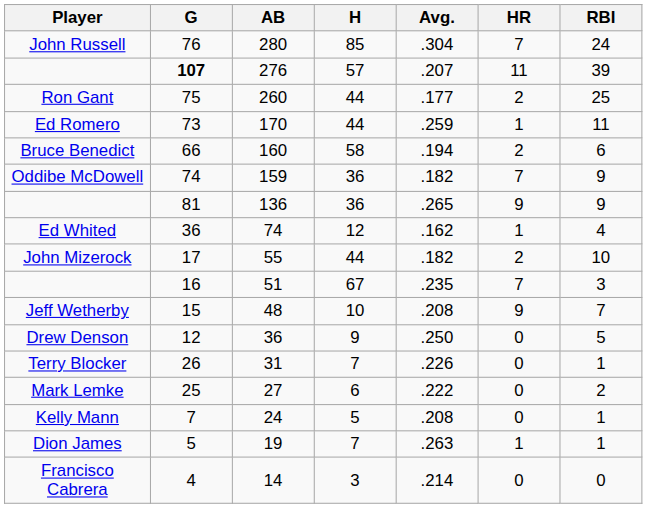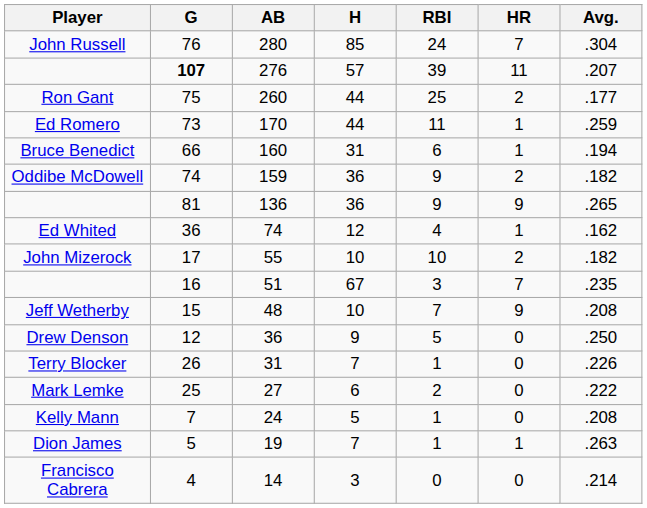 <table class="wikitable sortable">
 <tr>
 <th bgcolor="#DDDDFF" width="16%">Player</th>
 <th bgcolor="#DDDDFF" width="9%">G</th>
 <th bgcolor="#DDDDFF" width="9%">AB</th>
 <th bgcolor="#DDDDFF" width="9%">H</th>
+<th bgcolor="#DDDDFF" width="9%">RBI</th>
+<th bgcolor="#DDDDFF" width="9%">HR</th>
 <th bgcolor="#DDDDFF" width="9%">Avg.</th>
-<th bgcolor="#DDDDFF" width="9%">HR</th>
-<th bgcolor="#DDDDFF" width="9%">RBI</th>
 </tr>
 <tr align="center">
 <td><a href='#'>John Russell</a></td>
 <td>76</td>
 <td>280</td>
 <td>85</td>
+<td>24</td>
+<td>7</td>
 <td>.304</td>
-<td>7</td>
-<td>24</td>
 </tr>
 <tr align=center>
 <td></td>
 <td><strong>107</strong></td>
 <td>276</td>
 <td>57</td>
+<td>39</td>
+<td>11</td>
 <td>.207</td>
-<td>11</td>
-<td>39</td>
 </tr>
 <tr align="center">
 <td><a href='#'>Ron Gant</a></td>
 <td>75</td>
 <td>260</td>
 <td>44</td>
+<td>25</td>
+<td>2</td>
 <td>.177</td>
-<td>2</td>
-<td>25</td>
 </tr>
 <tr align=center>
 <td><a href='#'>Ed Romero</a></td>
 <td>73</td>
 <td>170</td>
 <td>44</td>
+<td>11</td>
+<td>1</td>
 <td>.259</td>
-<td>1</td>
-<td>11</td>
 </tr>
 <tr align=center>
 <td><a href='#'>Bruce Benedict</a></td>
 <td>66</td>
 <td>160</td>
-<td>58</td>
+<td>31</td>
+<td>6</td>
+<td>1</td>
 <td>.194</td>
-<td>2</td>
-<td>6</td>
 </tr>
 <tr align=center>
 <td><a href='#'>Oddibe McDowell</a></td>
 <td>74</td>
 <td>159</td>
 <td>36</td>
+<td>9</td>
+<td>2</td>
 <td>.182</td>
-<td>7</td>
-<td>9</td>
 </tr>
 <tr align=center>
 <td></td>
 <td>81</td>
 <td>136</td>
 <td>36</td>
-<td>.265</td>
 <td>9</td>
 <td>9</td>
+<td>.265</td>
 </tr>
 <tr align="center">
 <td><a href='#'>Ed Whited</a></td>
 <td>36</td>
 <td>74</td>
 <td>12</td>
+<td>4</td>
+<td>1</td>
 <td>.162</td>
-<td>1</td>
-<td>4</td>
 </tr>
 <tr align=center>
 <td><a href='#'>John Mizerock</a></td>
 <td>17</td>
 <td>55</td>
-<td>44</td>
+<td>10</td>
+<td>10</td>
+<td>2</td>
 <td>.182</td>
-<td>2</td>
-<td>10</td>
 </tr>
 <tr align=center>
 <td></td>
 <td>16</td>
 <td>51</td>
 <td>67</td>
+<td>3</td>
+<td>7</td>
 <td>.235</td>
-<td>7</td>
-<td>3</td>
 </tr>
 <tr align="center">
 <td><a href='#'>Jeff Wetherby</a></td>
 <td>15</td>
 <td>48</td>
 <td>10</td>
+<td>7</td>
+<td>9</td>
 <td>.208</td>
-<td>9</td>
-<td>7</td>
 </tr>
 <tr align=center>
 <td><a href='#'>Drew Denson</a></td>
 <td>12</td>
 <td>36</td>
 <td>9</td>
+<td>5</td>
+<td>0</td>
 <td>.250</td>
-<td>0</td>
-<td>5</td>
 </tr>
 <tr align=center>
 <td><a href='#'>Terry Blocker</a></td>
 <td>26</td>
 <td>31</td>
 <td>7</td>
+<td>1</td>
+<td>0</td>
 <td>.226</td>
-<td>0</td>
-<td>1</td>
 </tr>
 <tr align=center>
 <td><a href='#'>Mark Lemke</a></td>
 <td>25</td>
 <td>27</td>
 <td>6</td>
+<td>2</td>
+<td>0</td>
 <td>.222</td>
-<td>0</td>
-<td>2</td>
 </tr>
 <tr align=center>
 <td><a href='#'>Kelly Mann</a></td>
 <td>7</td>
 <td>24</td>
 <td>5</td>
+<td>1</td>
+<td>0</td>
 <td>.208</td>
-<td>0</td>
-<td>1</td>
 </tr>
 <tr align=center>
 <td><a href='#'>Dion James</a></td>
 <td>5</td>
 <td>19</td>
 <td>7</td>
-<td>.263</td>
 <td>1</td>
 <td>1</td>
+<td>.263</td>
 </tr>
 <tr align=center>
 <td><a href='#'>Francisco Cabrera</a></td>
 <td>4</td>
 <td>14</td>
 <td>3</td>
-<td>.214</td>
 <td>0</td>
 <td>0</td>
+<td>.214</td>
 </tr>
 </table>
